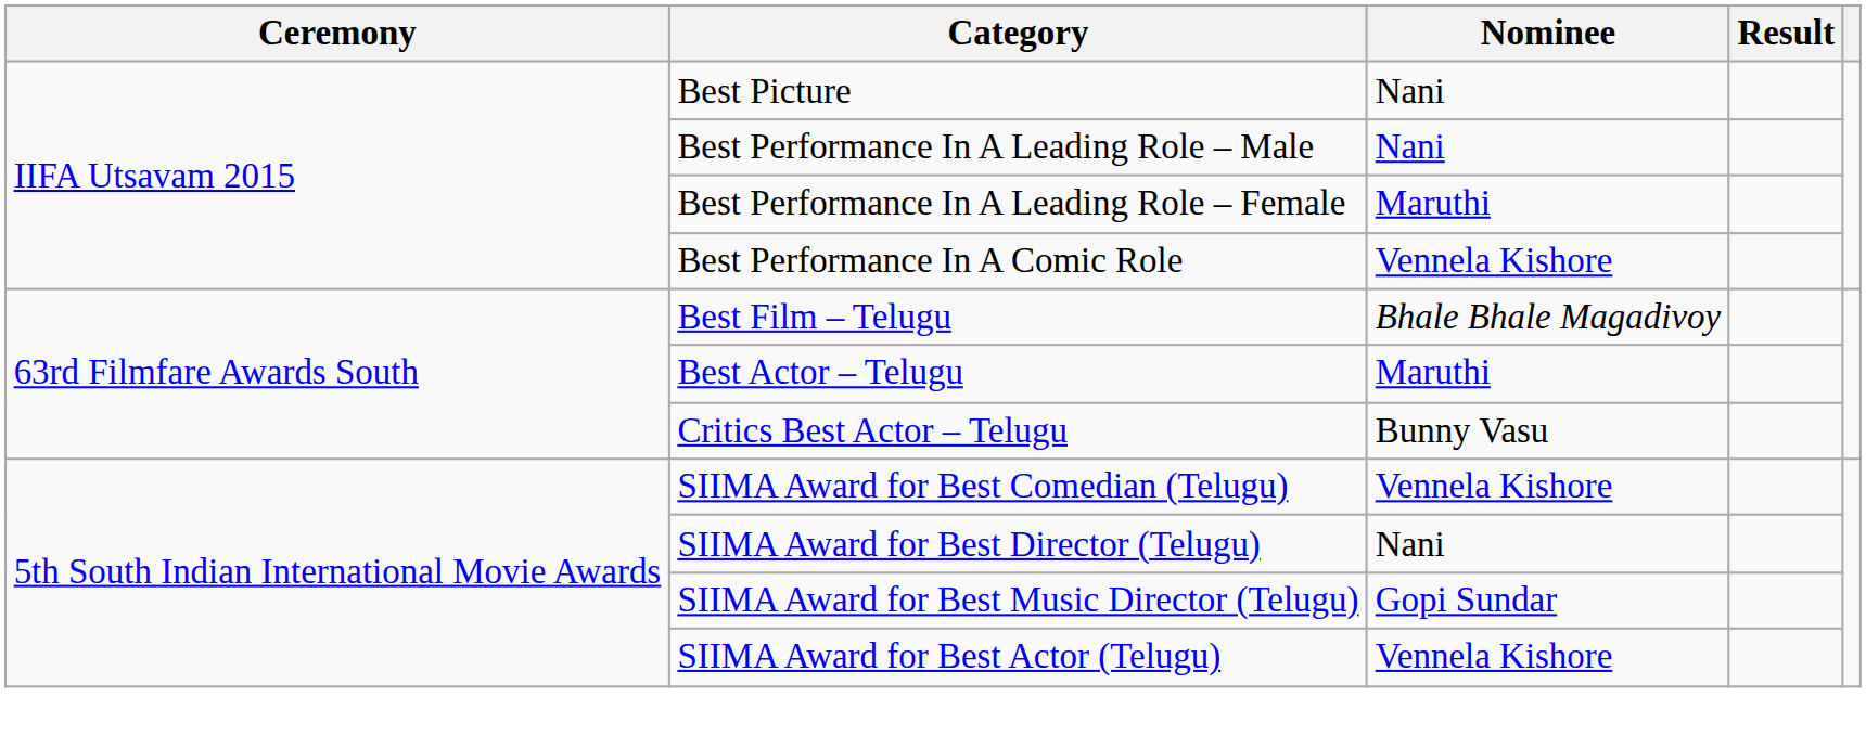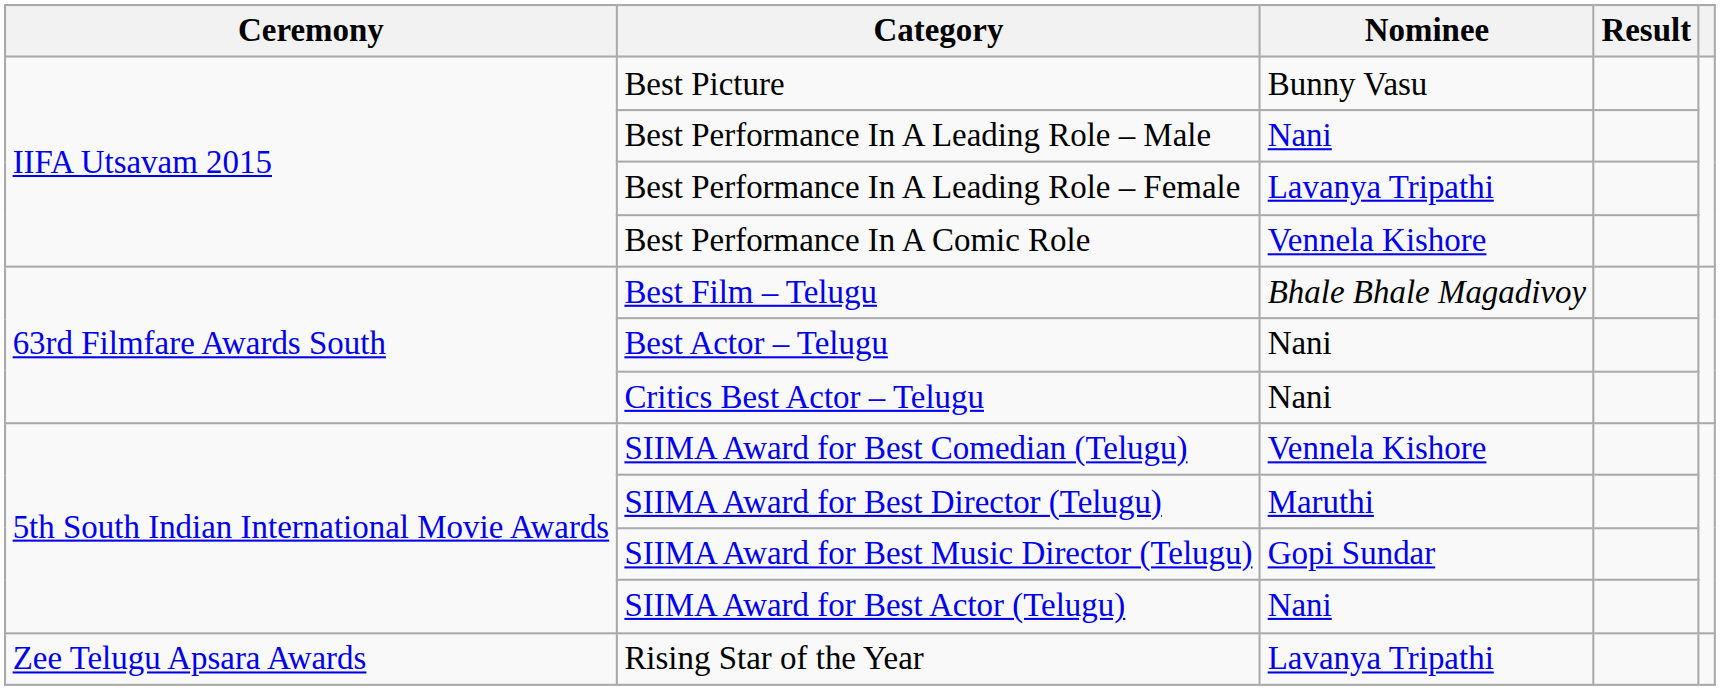 <table class="wikitable">
 <tr>
 <th>Ceremony</th>
 <th>Category</th>
 <th>Nominee</th>
 <th>Result</th>
 <th></th>
 </tr>
 <tr>
 <td rowspan="4"><a href='#'>IIFA Utsavam 2015</a></td>
 <td>Best Picture</td>
-<td>Nani</td>
+<td>Bunny Vasu</td>
 <td></td>
 <td rowspan="4" style="text-align: center;"><br></td>
 </tr>
 <tr>
 <td>Best Performance In A Leading Role – Male</td>
 <td><a href='#'>Nani</a></td>
 <td></td>
 </tr>
 <tr>
 <td>Best Performance In A Leading Role – Female</td>
-<td><a href='#'>Maruthi</a></td>
+<td><a href='#'>Lavanya Tripathi</a></td>
 <td></td>
 </tr>
 <tr>
 <td>Best Performance In A Comic Role</td>
 <td><a href='#'>Vennela Kishore</a></td>
 <td></td>
 </tr>
 <tr>
 <td rowspan="3"><a href='#'>63rd Filmfare Awards South</a></td>
 <td><a href='#'>Best Film – Telugu</a></td>
 <td><em>Bhale Bhale Magadivoy</em></td>
 <td></td>
 <td rowspan="3" style="text-align: center;"><br></td>
 </tr>
 <tr>
 <td><a href='#'>Best Actor – Telugu</a></td>
-<td><a href='#'>Maruthi</a></td>
+<td>Nani</td>
 <td></td>
 </tr>
 <tr>
 <td><a href='#'>Critics Best Actor – Telugu</a></td>
-<td>Bunny Vasu</td>
+<td>Nani</td>
 <td></td>
 </tr>
 <tr>
 <td rowspan="4"><a href='#'>5th South Indian International Movie Awards</a></td>
 <td><a href='#'>SIIMA Award for Best Comedian (Telugu)</a></td>
 <td><a href='#'>Vennela Kishore</a></td>
 <td></td>
 <td rowspan="4"></td>
 </tr>
 <tr>
 <td><a href='#'>SIIMA Award for Best Director (Telugu)</a></td>
-<td>Nani</td>
+<td><a href='#'>Maruthi</a></td>
 <td></td>
 </tr>
 <tr>
 <td><a href='#'>SIIMA Award for Best Music Director (Telugu)</a></td>
 <td><a href='#'>Gopi Sundar</a></td>
 <td></td>
 </tr>
 <tr>
 <td><a href='#'>SIIMA Award for Best Actor (Telugu)</a></td>
-<td><a href='#'>Vennela Kishore</a></td>
+<td><a href='#'>Nani</a></td>
+<td></td>
+</tr>
+<tr>
+<td><a href='#'>Zee Telugu Apsara Awards</a></td>
+<td>Rising Star of the Year</td>
+<td><a href='#'>Lavanya Tripathi</a></td>
+<td></td>
 <td></td>
 </tr>
 </table>
